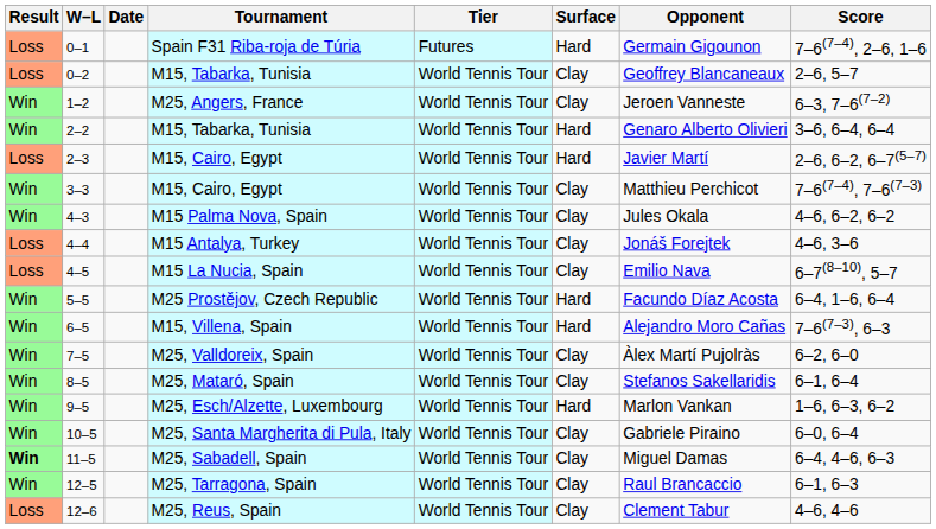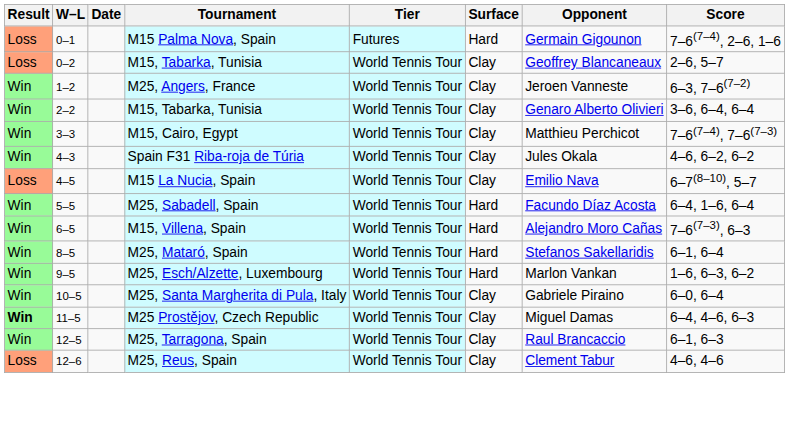 <table class="sortable wikitable">
 <tr>
 <th>Result</th>
 <th class="unsortable">W–L</th>
 <th>Date</th>
 <th>Tournament</th>
 <th>Tier</th>
 <th>Surface</th>
 <th>Opponent</th>
 <th class="unsortable">Score</th>
 </tr>
 <tr>
 <td style="background:#FFA07A">Loss</td>
 <td><small>0–1</small></td>
 <td></td>
-<td style="background:#cffcff;">Spain F31 <a href='#'>Riba-roja de Túria</a></td>
+<td style="background:#cffcff;">M15 <a href='#'>Palma Nova</a>, Spain</td>
 <td style="background:#cffcff;">Futures</td>
 <td>Hard</td>
 <td> <a href='#'>Germain Gigounon</a></td>
 <td>7–6<sup>(7–4)</sup>, 2–6, 1–6</td>
 </tr>
 <tr>
 <td style="background:#FFA07A">Loss</td>
 <td><small>0–2</small></td>
 <td></td>
 <td style="background:#cffcff;">M15, <a href='#'>Tabarka</a>, Tunisia</td>
 <td style="background:#cffcff;">World Tennis Tour</td>
 <td>Clay</td>
 <td> <a href='#'>Geoffrey Blancaneaux</a></td>
 <td>2–6, 5–7</td>
 </tr>
 <tr>
 <td style="background:#98FB98">Win</td>
 <td><small>1–2</small></td>
 <td></td>
 <td style="background:#cffcff;">M25, <a href='#'>Angers</a>, France</td>
 <td style="background:#cffcff;">World Tennis Tour</td>
 <td>Clay</td>
 <td> Jeroen Vanneste</td>
 <td>6–3, 7–6<sup>(7–2)</sup></td>
 </tr>
 <tr>
 <td style="background:#98FB98">Win</td>
 <td><small>2–2</small></td>
 <td></td>
 <td style="background:#cffcff;">M15, Tabarka, Tunisia</td>
 <td style="background:#cffcff;">World Tennis Tour</td>
-<td>Hard</td>
+<td>Clay</td>
 <td> <a href='#'>Genaro Alberto Olivieri</a></td>
 <td>3–6, 6–4, 6–4</td>
-</tr>
-<tr>
-<td style="background:#FFA07A">Loss</td>
-<td><small>2–3</small></td>
-<td></td>
-<td style="background:#cffcff;">M15, <a href='#'>Cairo</a>, Egypt</td>
-<td style="background:#cffcff;">World Tennis Tour</td>
-<td>Hard</td>
-<td> <a href='#'>Javier Martí</a></td>
-<td>2–6, 6–2, 6–7<sup>(5–7)</sup></td>
 </tr>
 <tr>
 <td style="background:#98FB98">Win</td>
 <td><small>3–3</small></td>
 <td></td>
 <td style="background:#cffcff;">M15, Cairo, Egypt</td>
 <td style="background:#cffcff;">World Tennis Tour</td>
 <td>Clay</td>
 <td> Matthieu Perchicot</td>
 <td>7–6<sup>(7–4)</sup>, 7–6<sup>(7–3)</sup></td>
 </tr>
 <tr>
 <td style="background:#98FB98">Win</td>
 <td><small>4–3</small></td>
 <td></td>
-<td style="background:#cffcff;">M15 <a href='#'>Palma Nova</a>, Spain</td>
+<td style="background:#cffcff;">Spain F31 <a href='#'>Riba-roja de Túria</a></td>
 <td style="background:#cffcff;">World Tennis Tour</td>
 <td>Clay</td>
 <td> Jules Okala</td>
 <td>4–6, 6–2, 6–2</td>
-</tr>
-<tr>
-<td style="background:#FFA07A">Loss</td>
-<td><small>4–4</small></td>
-<td></td>
-<td style="background:#cffcff;">M15 <a href='#'>Antalya</a>, Turkey</td>
-<td style="background:#cffcff;">World Tennis Tour</td>
-<td>Clay</td>
-<td> <a href='#'>Jonáš Forejtek</a></td>
-<td>4–6, 3–6</td>
 </tr>
 <tr>
 <td style="background:#FFA07A">Loss</td>
 <td><small>4–5</small></td>
 <td></td>
 <td style="background:#cffcff;">M15 <a href='#'>La Nucia</a>, Spain</td>
 <td style="background:#cffcff;">World Tennis Tour</td>
 <td>Clay</td>
 <td> <a href='#'>Emilio Nava</a></td>
 <td>6–7<sup>(8–10)</sup>, 5–7</td>
 </tr>
 <tr>
 <td style="background:#98FB98">Win</td>
 <td><small>5–5</small></td>
 <td></td>
-<td style="background:#cffcff;">M25 <a href='#'>Prostějov</a>, Czech Republic</td>
+<td style="background:#cffcff;">M25, <a href='#'>Sabadell</a>, Spain</td>
 <td style="background:#cffcff;">World Tennis Tour</td>
 <td>Hard</td>
 <td> <a href='#'>Facundo Díaz Acosta</a></td>
 <td>6–4, 1–6, 6–4</td>
 </tr>
 <tr>
 <td style="background:#98FB98">Win</td>
 <td><small>6–5</small></td>
 <td></td>
 <td style="background:#cffcff;">M15, <a href='#'>Villena</a>, Spain</td>
 <td style="background:#cffcff;">World Tennis Tour</td>
 <td>Hard</td>
 <td> <a href='#'>Alejandro Moro Cañas</a></td>
 <td>7–6<sup>(7–3)</sup>, 6–3</td>
 </tr>
 <tr>
 <td style="background:#98FB98">Win</td>
-<td><small>7–5</small></td>
-<td></td>
-<td style="background:#cffcff;">M25, <a href='#'>Valldoreix</a>, Spain</td>
-<td style="background:#cffcff;">World Tennis Tour</td>
-<td>Clay</td>
-<td> Àlex Martí Pujolràs</td>
-<td>6–2, 6–0</td>
-</tr>
-<tr>
-<td style="background:#98FB98">Win</td>
 <td><small>8–5</small></td>
 <td></td>
 <td style="background:#cffcff;">M25, <a href='#'>Mataró</a>, Spain</td>
 <td style="background:#cffcff;">World Tennis Tour</td>
-<td>Clay</td>
+<td>Hard</td>
 <td> <a href='#'>Stefanos Sakellaridis</a></td>
 <td>6–1, 6–4</td>
 </tr>
 <tr>
 <td style="background:#98FB98">Win</td>
 <td><small>9–5</small></td>
 <td></td>
 <td style="background:#cffcff;">M25, <a href='#'>Esch/Alzette</a>, Luxembourg</td>
 <td style="background:#cffcff;">World Tennis Tour</td>
 <td>Hard</td>
 <td> Marlon Vankan</td>
 <td>1–6, 6–3, 6–2</td>
 </tr>
 <tr>
 <td style="background:#98FB98">Win</td>
 <td><small>10–5</small></td>
 <td></td>
 <td style="background:#cffcff;">M25, <a href='#'>Santa Margherita di Pula</a>, Italy</td>
 <td style="background:#cffcff;">World Tennis Tour</td>
 <td>Clay</td>
 <td> Gabriele Piraino</td>
 <td>6–0, 6–4</td>
 </tr>
 <tr>
 <td style="background:#98FB98"><strong>Win</strong></td>
 <td><small>11–5</small></td>
 <td></td>
-<td style="background:#cffcff;">M25, <a href='#'>Sabadell</a>, Spain</td>
+<td style="background:#cffcff;">M25 <a href='#'>Prostějov</a>, Czech Republic</td>
 <td style="background:#cffcff;">World Tennis Tour</td>
 <td>Clay</td>
 <td> Miguel Damas</td>
 <td>6–4, 4–6, 6–3</td>
 </tr>
 <tr>
 <td style="background:#98FB98">Win</td>
 <td><small>12–5</small></td>
 <td></td>
 <td style="background:#cffcff;">M25, <a href='#'>Tarragona</a>, Spain</td>
 <td style="background:#cffcff;">World Tennis Tour</td>
 <td>Clay</td>
 <td> <a href='#'>Raul Brancaccio</a></td>
 <td>6–1, 6–3</td>
 </tr>
 <tr>
 <td style="background:#FFA07A">Loss</td>
 <td><small>12–6</small></td>
 <td></td>
 <td style="background:#cffcff;">M25, <a href='#'>Reus</a>, Spain</td>
 <td style="background:#cffcff;">World Tennis Tour</td>
 <td>Clay</td>
 <td> <a href='#'>Clement Tabur</a></td>
 <td>4–6, 4–6</td>
 </tr>
 </table>
